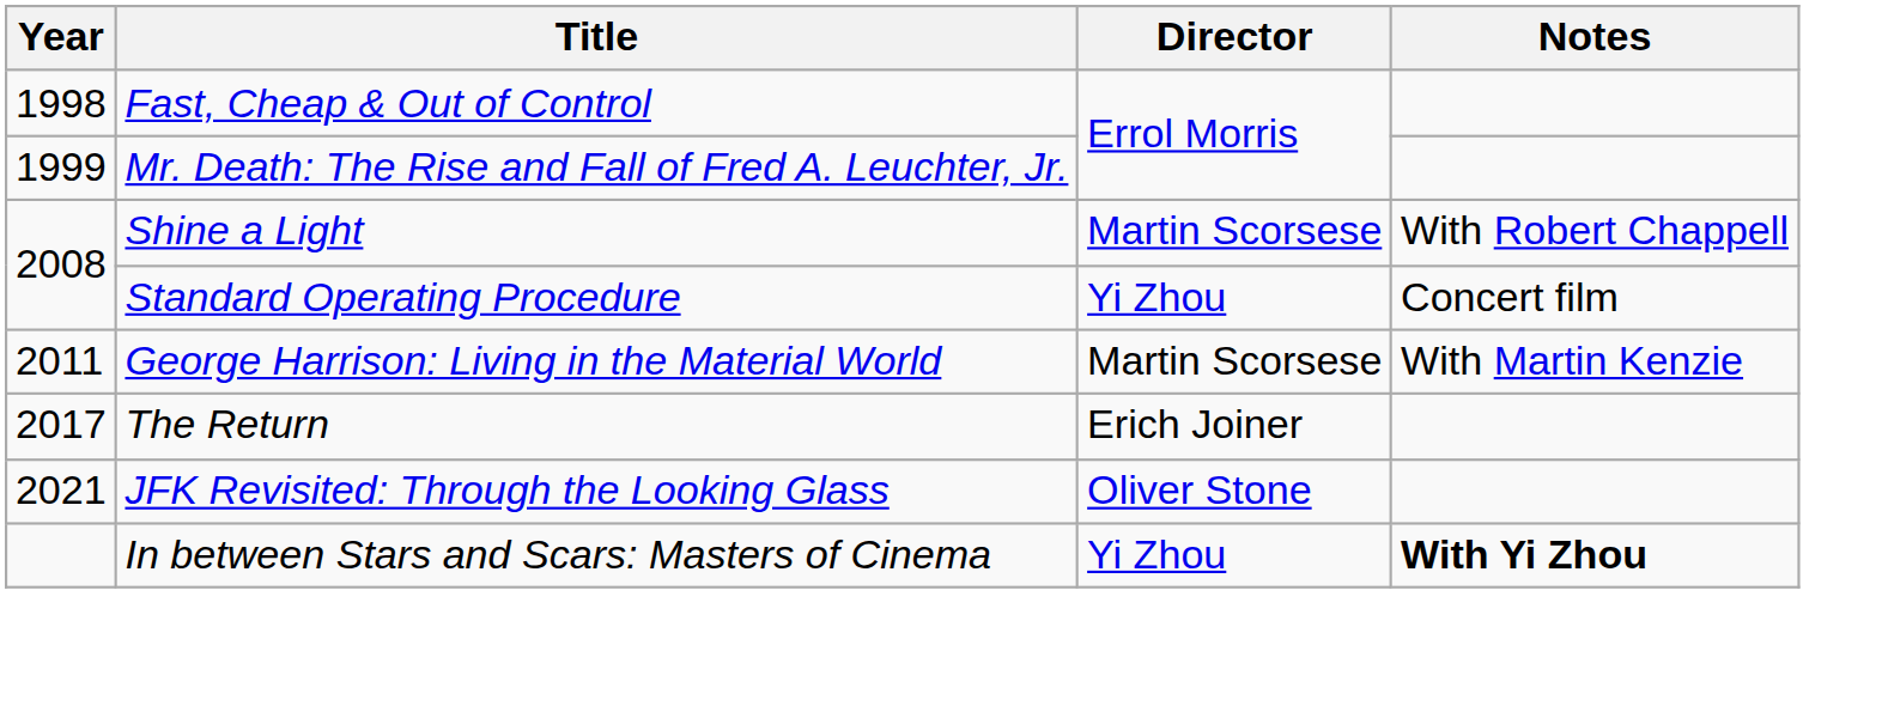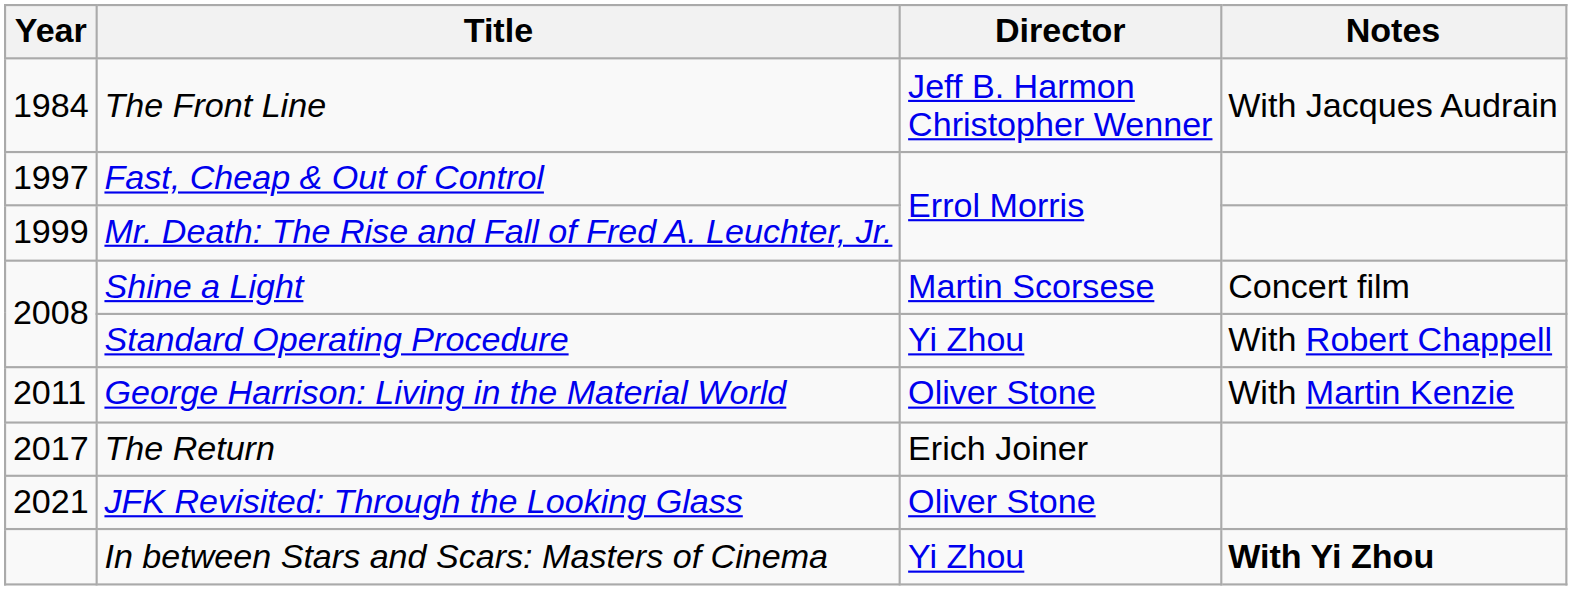 <table class="wikitable">
 <tr>
 <th>Year</th>
 <th>Title</th>
 <th>Director</th>
 <th>Notes</th>
 </tr>
 <tr>
-<td>1998</td>
+<td>1984</td>
+<td><em>The Front Line</em></td>
+<td><a href='#'>Jeff B. Harmon</a><br><a href='#'>Christopher Wenner</a></td>
+<td>With Jacques Audrain</td>
+</tr>
+<tr>
+<td>1997</td>
 <td><em><a href='#'>Fast, Cheap & Out of Control</a></em></td>
 <td rowspan=2><a href='#'>Errol Morris</a></td>
 <td></td>
 </tr>
 <tr>
 <td>1999</td>
 <td><em><a href='#'>Mr. Death: The Rise and Fall of Fred A. Leuchter, Jr.</a></em></td>
 <td></td>
 </tr>
 <tr>
 <td rowspan=2>2008</td>
 <td><em><a href='#'>Shine a Light</a></em></td>
 <td><a href='#'>Martin Scorsese</a></td>
-<td>With <a href='#'>Robert Chappell</a></td>
+<td>Concert film</td>
 </tr>
 <tr>
 <td><em><a href='#'>Standard Operating Procedure</a></em></td>
 <td><a href='#'>Yi Zhou</a></td>
-<td>Concert film</td>
+<td>With <a href='#'>Robert Chappell</a></td>
 </tr>
 <tr>
 <td>2011</td>
 <td><em><a href='#'>George Harrison: Living in the Material World</a></em></td>
-<td>Martin Scorsese</td>
+<td><a href='#'>Oliver Stone</a></td>
 <td>With <a href='#'>Martin Kenzie</a></td>
 </tr>
 <tr>
 <td>2017</td>
 <td><em>The Return</em></td>
 <td>Erich Joiner</td>
 <td></td>
 </tr>
 <tr>
 <td>2021</td>
 <td><em><a href='#'>JFK Revisited: Through the Looking Glass</a></em></td>
 <td><a href='#'>Oliver Stone</a></td>
 <td></td>
 </tr>
 <tr>
 <td></td>
 <td><em>In between Stars and Scars: Masters of Cinema</em></td>
 <td><a href='#'>Yi Zhou</a></td>
 <td><strong>With Yi Zhou</strong></td>
 </tr>
 </table>
